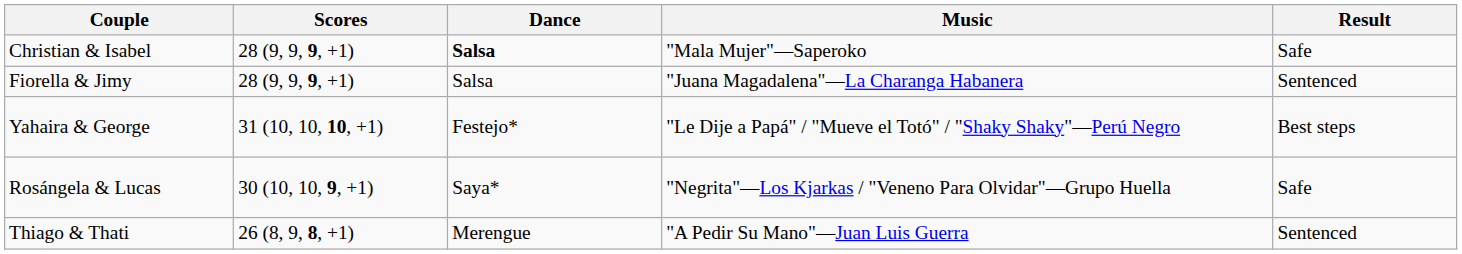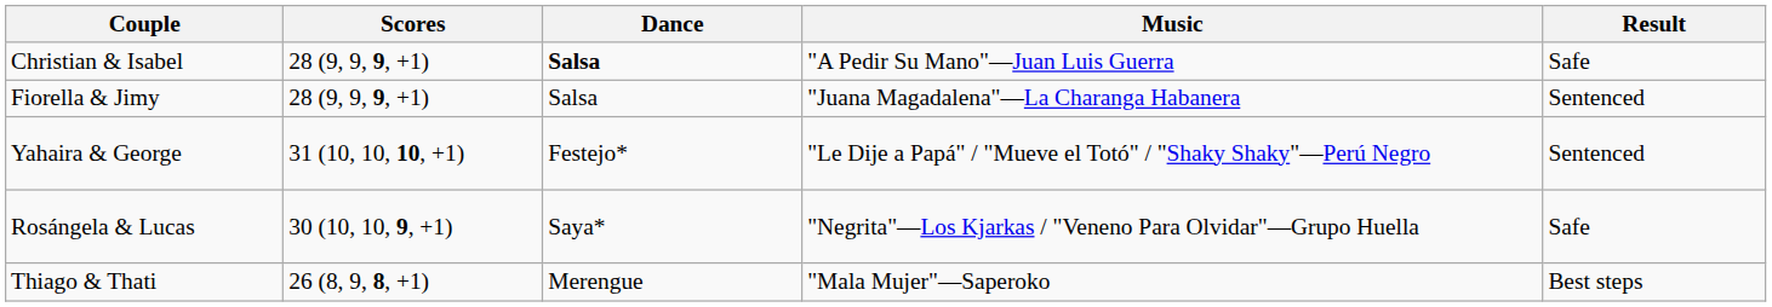 <table class="wikitable sortable" style="width:95%; white-space:nowrap">
 <tr>
 <th style="width:15%;">Couple<br></th>
 <th style="width:14%;">Scores</th>
 <th style="width:14%;">Dance</th>
 <th style="width:40%;">Music</th>
 <th style="width:12%;">Result</th>
 </tr>
 <tr>
 <td>Christian & Isabel<br></td>
 <td>28 (9, 9, <strong>9</strong>, +1)</td>
 <td><strong>Salsa</strong></td>
-<td>"Mala Mujer"—Saperoko</td>
+<td>"A Pedir Su Mano"—<a href='#'>Juan Luis Guerra</a></td>
 <td>Safe</td>
 </tr>
 <tr>
 <td>Fiorella & Jimy<br></td>
 <td>28 (9, 9, <strong>9</strong>, +1)</td>
 <td>Salsa</td>
 <td>"Juana Magadalena"—<a href='#'>La Charanga Habanera</a></td>
 <td>Sentenced</td>
 </tr>
 <tr style="height:50px">
 <td>Yahaira & George</td>
 <td>31 (10, 10, <strong>10</strong>, +1)</td>
 <td>Festejo*</td>
 <td>"Le Dije a Papá" / "Mueve el Totó" / "<a href='#'>Shaky Shaky</a>"—<a href='#'>Perú Negro</a></td>
-<td>Best steps</td>
+<td>Sentenced</td>
 </tr>
 <tr style="height:50px">
 <td>Rosángela & Lucas</td>
 <td>30 (10, 10, <strong>9</strong>, +1)</td>
 <td>Saya*</td>
 <td>"Negrita"—<a href='#'>Los Kjarkas</a> / "Veneno Para Olvidar"—Grupo Huella</td>
 <td>Safe</td>
 </tr>
 <tr>
 <td>Thiago & Thati<br></td>
 <td>26 (8, 9, <strong>8</strong>, +1)</td>
 <td>Merengue</td>
-<td>"A Pedir Su Mano"—<a href='#'>Juan Luis Guerra</a></td>
-<td>Sentenced</td>
+<td>"Mala Mujer"—Saperoko</td>
+<td>Best steps</td>
 </tr>
 </table>
